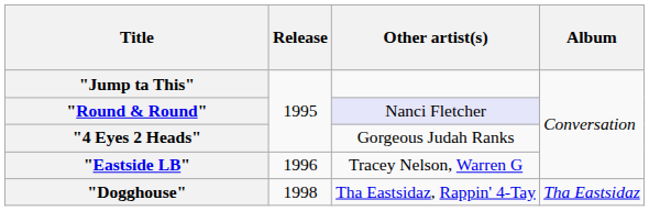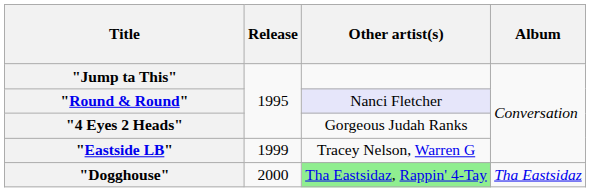 <table class="wikitable plainrowheaders" style="text-align:center;">
 <tr>
 <th scope="col" style="width:15em;"><br>Title<br><br></th>
 <th scope="col">Release</th>
 <th scope="col">Other artist(s)</th>
 <th scope="col">Album</th>
 </tr>
 <tr>
 <th scope="row">"Jump ta This"</th>
 <td align="center" rowspan="3">1995</td>
 <td></td>
 <td align="left" rowspan="4"><em>Conversation</em></td>
 </tr>
 <tr>
 <th scope="row">"<a href='#'>Round & Round</a>"</th>
 <td style="background: lavender;">Nanci Fletcher</td>
 </tr>
 <tr>
 <th scope="row">"4 Eyes 2 Heads"</th>
 <td>Gorgeous Judah Ranks</td>
 </tr>
 <tr>
 <th scope="row">"<a href='#'>Eastside LB</a>"</th>
-<td>1996</td>
+<td>1999</td>
 <td>Tracey Nelson, <a href='#'>Warren G</a></td>
 </tr>
 <tr>
 <th scope="row">"Dogghouse"</th>
-<td>1998</td>
-<td><a href='#'>Tha Eastsidaz</a>, <a href='#'>Rappin' 4-Tay</a></td>
+<td>2000</td>
+<td style="background: lightgreen;"><a href='#'>Tha Eastsidaz</a>, <a href='#'>Rappin' 4-Tay</a></td>
 <td><em><a href='#'>Tha Eastsidaz</a></em></td>
 </tr>
 </table>
